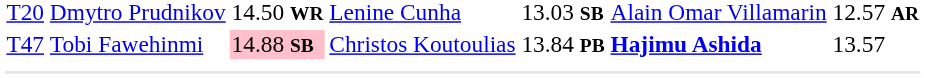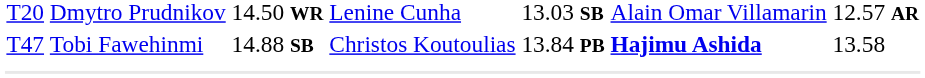 <table>
 <tr>
 <td><a href='#'>T20</a></td>
 <td><a href='#'>Dmytro Prudnikov</a><br></td>
 <td>14.50 <small><strong>WR</strong></small></td>
 <td><a href='#'>Lenine Cunha</a><br></td>
 <td>13.03 <small><strong>SB</strong></small></td>
 <td><a href='#'>Alain Omar Villamarin</a><br></td>
 <td>12.57 <small><strong>AR</strong></small></td>
 </tr>
 <tr>
 <td><a href='#'>T47</a></td>
 <td><a href='#'>Tobi Fawehinmi</a> <br> </td>
-<td style="background: pink;">14.88 <small><strong>SB</strong></small></td>
+<td>14.88 <small><strong>SB</strong></small></td>
 <td><a href='#'>Christos Koutoulias</a> <br> </td>
 <td>13.84 <small><strong>PB</strong></small></td>
 <td><strong><a href='#'>Hajimu Ashida</a> <br> </strong></td>
-<td>13.57</td>
+<td>13.58</td>
 </tr>
 <tr>
 <td colspan=7></td>
 </tr>
 <tr>
 </tr>
 <tr bgcolor= e8e8e8>
 <td colspan=7></td>
 </tr>
 </table>
